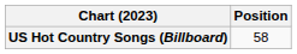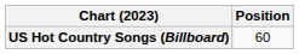 <table class="wikitable plainrowheaders" style="text-align:center">
 <tr>
 <th scope="col">Chart (2023)</th>
 <th scope="col">Position</th>
 </tr>
 <tr>
 <th scope="row">US Hot Country Songs (<em>Billboard</em>)</th>
-<td>58</td>
+<td>60</td>
 </tr>
 </table>
